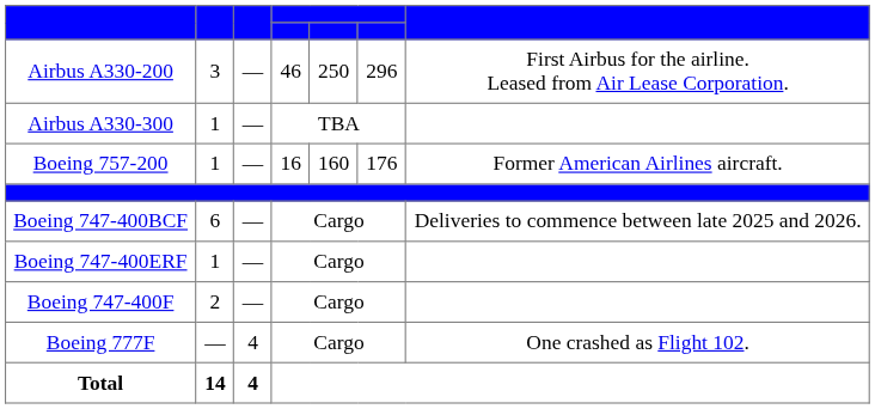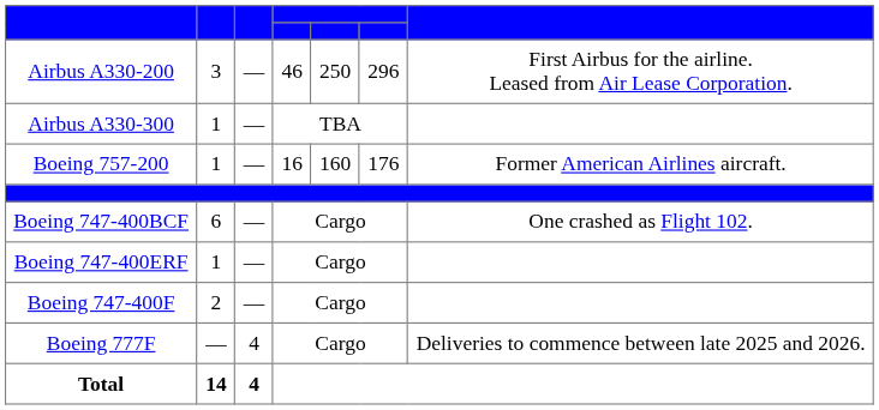 <table class="toccolours" border="1" cellpadding="6" style="border-collapse:collapse;text-align:center;margin:auto;">
 <tr bgcolor=blue>
 <th rowspan="2"></th>
 <th rowspan="2"></th>
 <th rowspan="2"></th>
 <th colspan="3"></th>
 <th rowspan="2"></th>
 </tr>
 <tr bgcolor=blue>
 <th><abbr></abbr></th>
 <th><abbr></abbr></th>
 <th></th>
 </tr>
 <tr>
 <td><a href='#'>Airbus A330-200</a></td>
 <td>3</td>
 <td>—</td>
 <td>46</td>
 <td>250</td>
 <td>296</td>
 <td>First Airbus for the airline.<br>Leased from <a href='#'>Air Lease Corporation</a>.</td>
 </tr>
 <tr>
 <td><a href='#'>Airbus A330-300</a></td>
 <td>1</td>
 <td>—</td>
 <td colspan="3"><abbr>TBA</abbr></td>
 <td></td>
 </tr>
 <tr>
 <td><a href='#'>Boeing 757-200</a></td>
 <td>1</td>
 <td>—</td>
 <td>16</td>
 <td>160</td>
 <td>176</td>
 <td>Former <a href='#'>American Airlines</a> aircraft.</td>
 </tr>
 <tr bgcolor=blue>
 <th colspan="10"></th>
 </tr>
 <tr>
 <td><a href='#'>Boeing 747-400BCF</a></td>
 <td>6</td>
 <td>—</td>
 <td colspan="3"><abbr>Cargo</abbr></td>
-<td>Deliveries to commence between late 2025 and 2026.</td>
+<td>One crashed as <a href='#'>Flight 102</a>.</td>
 </tr>
 <tr>
 <td><a href='#'>Boeing 747-400ERF</a></td>
 <td>1</td>
 <td>—</td>
 <td colspan="3"><abbr>Cargo</abbr></td>
 <td></td>
 </tr>
 <tr>
 <td><a href='#'>Boeing 747-400F</a></td>
 <td>2</td>
 <td>—</td>
 <td colspan="3"><abbr>Cargo</abbr></td>
 <td></td>
 </tr>
 <tr>
 <td><a href='#'>Boeing 777F</a></td>
 <td>—</td>
 <td>4</td>
 <td colspan="3"><abbr>Cargo</abbr></td>
-<td>One crashed as <a href='#'>Flight 102</a>.</td>
+<td>Deliveries to commence between late 2025 and 2026.</td>
 </tr>
 <tr>
 <th>Total</th>
 <th>14</th>
 <th>4</th>
 <td colspan="7"></td>
 </tr>
 </table>
